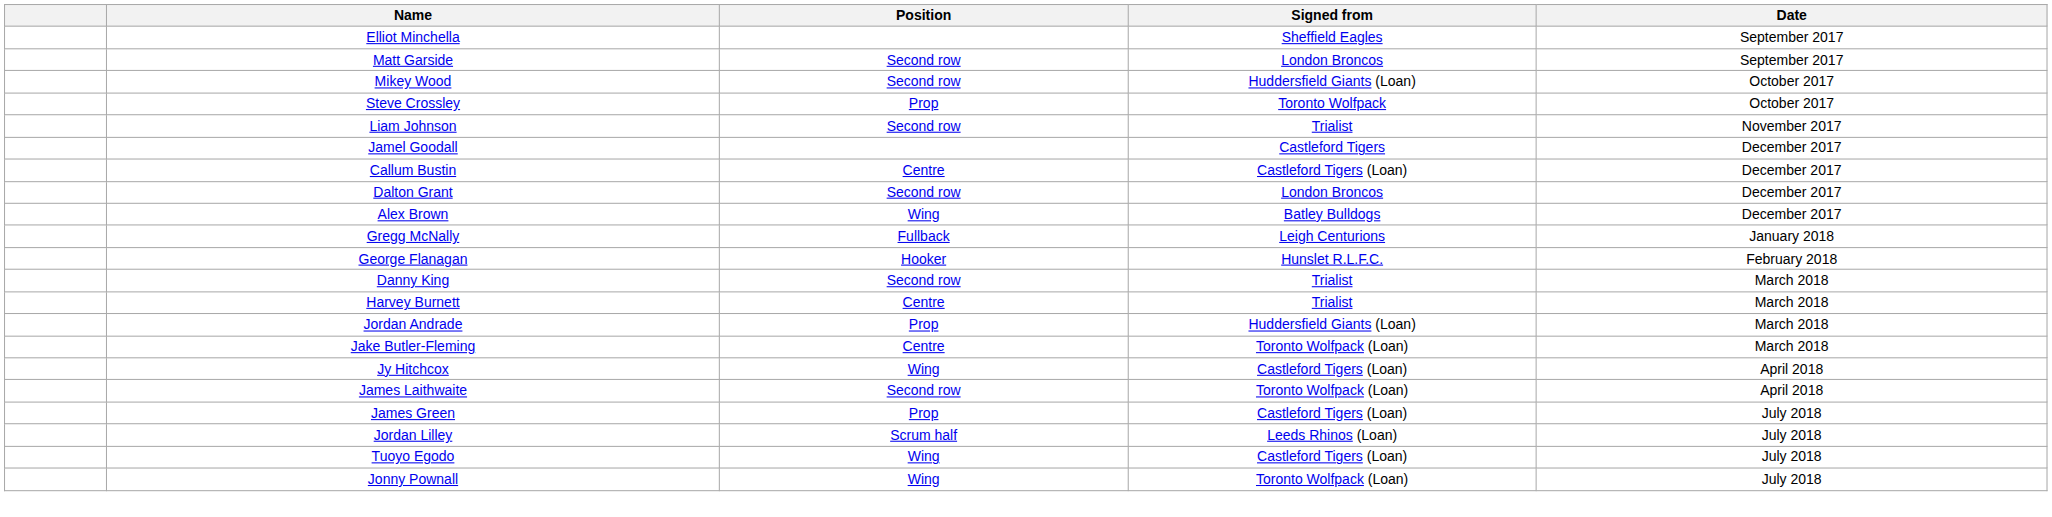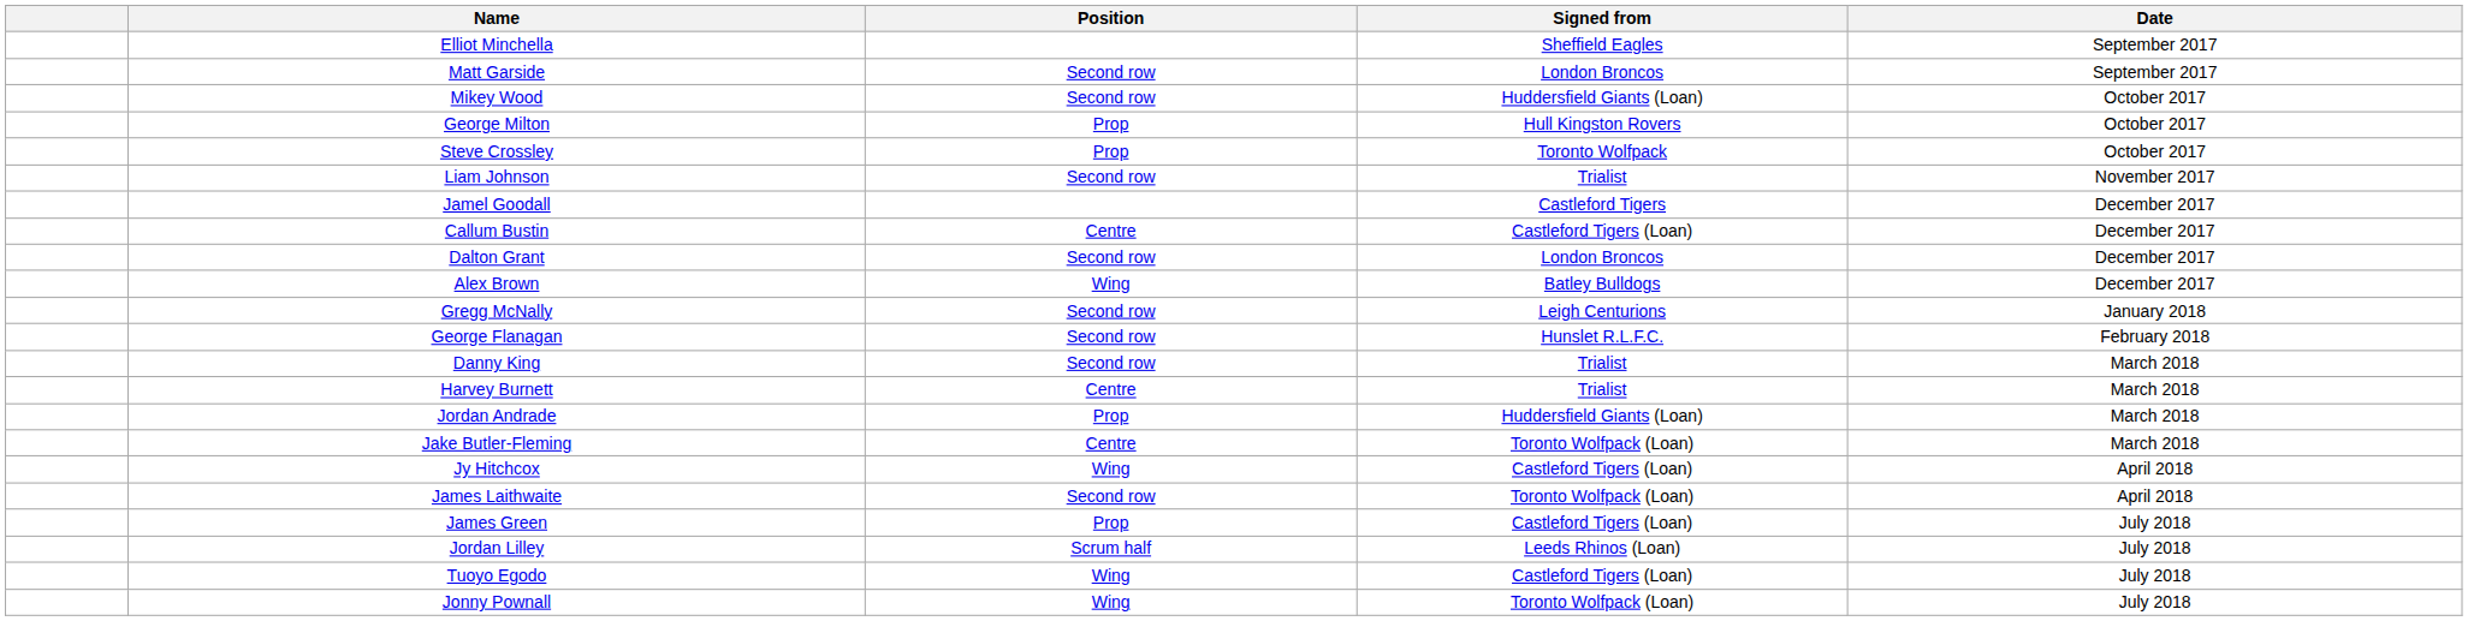 <table class="wikitable sortable"  style="width:100%; font-size:85%;">
 <tr style="background:#efefef;">
 <th width=5%></th>
 <th width=30%>Name</th>
 <th !width=30%>Position</th>
 <th width=20%>Signed from</th>
 <th width=25%>Date</th>
 </tr>
 <tr style="background:#fff;">
 <td align=center></td>
 <td align=center><a href='#'>Elliot Minchella</a></td>
 <td align=center></td>
 <td align=center><a href='#'>Sheffield Eagles</a></td>
 <td align=center>September 2017</td>
 </tr>
 <tr style="background:#fff;">
 <td align=center></td>
 <td align=center><a href='#'>Matt Garside</a></td>
 <td align=center><a href='#'>Second row</a></td>
 <td align=center><a href='#'>London Broncos</a></td>
 <td align=center>September 2017</td>
 </tr>
 <tr style="background:#fff;">
 <td align=center></td>
 <td align=center><a href='#'>Mikey Wood</a></td>
 <td align=center><a href='#'>Second row</a></td>
 <td align=center><a href='#'>Huddersfield Giants</a> (Loan)</td>
+<td align=center>October 2017</td>
+</tr>
+<tr style="background:#fff;">
+<td align=center></td>
+<td align=center><a href='#'>George Milton</a></td>
+<td align=center><a href='#'>Prop</a></td>
+<td align=center><a href='#'>Hull Kingston Rovers</a></td>
 <td align=center>October 2017</td>
 </tr>
 <tr style="background:#fff;">
 <td align=center></td>
 <td align=center><a href='#'>Steve Crossley</a></td>
 <td align=center><a href='#'>Prop</a></td>
 <td align=center><a href='#'>Toronto Wolfpack</a></td>
 <td align=center>October 2017</td>
 </tr>
 <tr style="background:#fff;">
 <td align=center></td>
 <td align=center><a href='#'>Liam Johnson</a></td>
 <td align=center><a href='#'>Second row</a></td>
 <td align=center><a href='#'>Trialist</a></td>
 <td align=center>November 2017</td>
 </tr>
 <tr style="background:#fff;">
 <td align=center></td>
 <td align=center><a href='#'>Jamel Goodall</a></td>
 <td align=center></td>
 <td align=center><a href='#'>Castleford Tigers</a></td>
 <td align=center>December 2017</td>
 </tr>
 <tr style="background:#fff;">
 <td align=center></td>
 <td align=center><a href='#'>Callum Bustin</a></td>
 <td align=center><a href='#'>Centre</a></td>
 <td align=center><a href='#'>Castleford Tigers</a> (Loan)</td>
 <td align=center>December 2017</td>
 </tr>
 <tr style="background:#fff;">
 <td align=center></td>
 <td align=center><a href='#'>Dalton Grant</a></td>
 <td align=center><a href='#'>Second row</a></td>
 <td align=center><a href='#'>London Broncos</a></td>
 <td align=center>December 2017</td>
 </tr>
 <tr style="background:#fff;">
 <td align=center></td>
 <td align=center><a href='#'>Alex Brown</a></td>
 <td align=center><a href='#'>Wing</a></td>
 <td align=center><a href='#'>Batley Bulldogs</a></td>
 <td align=center>December 2017</td>
 </tr>
 <tr style="background:#fff;">
 <td align=center></td>
 <td align=center><a href='#'>Gregg McNally</a></td>
-<td align=center><a href='#'>Fullback</a></td>
+<td align=center><a href='#'>Second row</a></td>
 <td align=center><a href='#'>Leigh Centurions</a></td>
 <td align=center>January 2018</td>
 </tr>
 <tr style="background:#fff;">
 <td align=center></td>
 <td align=center><a href='#'>George Flanagan</a></td>
-<td align=center><a href='#'>Hooker</a></td>
+<td align=center><a href='#'>Second row</a></td>
 <td align=center><a href='#'>Hunslet R.L.F.C.</a></td>
 <td align=center>February 2018</td>
 </tr>
 <tr style="background:#fff;">
 <td align=center></td>
 <td align=center><a href='#'>Danny King</a></td>
 <td align=center><a href='#'>Second row</a></td>
 <td align=center><a href='#'>Trialist</a></td>
 <td align=center>March 2018</td>
 </tr>
 <tr style="background:#fff;">
 <td align=center></td>
 <td align=center><a href='#'>Harvey Burnett</a></td>
 <td align=center><a href='#'>Centre</a></td>
 <td align=center><a href='#'>Trialist</a></td>
 <td align=center>March 2018</td>
 </tr>
 <tr style="background:#fff;">
 <td align=center></td>
 <td align=center><a href='#'>Jordan Andrade</a></td>
 <td align=center><a href='#'>Prop</a></td>
 <td align=center><a href='#'>Huddersfield Giants</a> (Loan)</td>
 <td align=center>March 2018</td>
 </tr>
 <tr style="background:#fff;">
 <td align=center></td>
 <td align=center><a href='#'>Jake Butler-Fleming</a></td>
 <td align=center><a href='#'>Centre</a></td>
 <td align=center><a href='#'>Toronto Wolfpack</a> (Loan)</td>
 <td align=center>March 2018</td>
 </tr>
 <tr style="background:#fff;">
 <td align=center></td>
 <td align=center><a href='#'>Jy Hitchcox</a></td>
 <td align=center><a href='#'>Wing</a></td>
 <td align=center><a href='#'>Castleford Tigers</a> (Loan)</td>
 <td align=center>April 2018</td>
 </tr>
 <tr style="background:#fff;">
 <td align=center></td>
 <td align=center><a href='#'>James Laithwaite</a></td>
 <td align=center><a href='#'>Second row</a></td>
 <td align=center><a href='#'>Toronto Wolfpack</a> (Loan)</td>
 <td align=center>April 2018</td>
 </tr>
 <tr style="background:#fff;">
 <td align=center></td>
 <td align=center><a href='#'>James Green</a></td>
 <td align=center><a href='#'>Prop</a></td>
 <td align=center><a href='#'>Castleford Tigers</a> (Loan)</td>
 <td align=center>July 2018</td>
 </tr>
 <tr style="background:#fff;">
 <td align=center></td>
 <td align=center><a href='#'>Jordan Lilley</a></td>
 <td align=center><a href='#'>Scrum half</a></td>
 <td align=center><a href='#'>Leeds Rhinos</a> (Loan)</td>
 <td align=center>July 2018</td>
 </tr>
 <tr style="background:#fff;">
 <td align=center></td>
 <td align=center><a href='#'>Tuoyo Egodo</a></td>
 <td align=center><a href='#'>Wing</a></td>
 <td align=center><a href='#'>Castleford Tigers</a> (Loan)</td>
 <td align=center>July 2018</td>
 </tr>
 <tr style="background:#fff;">
 <td align=center></td>
 <td align=center><a href='#'>Jonny Pownall</a></td>
 <td align=center><a href='#'>Wing</a></td>
 <td align=center><a href='#'>Toronto Wolfpack</a> (Loan)</td>
 <td align=center>July 2018</td>
 </tr>
 </table>
